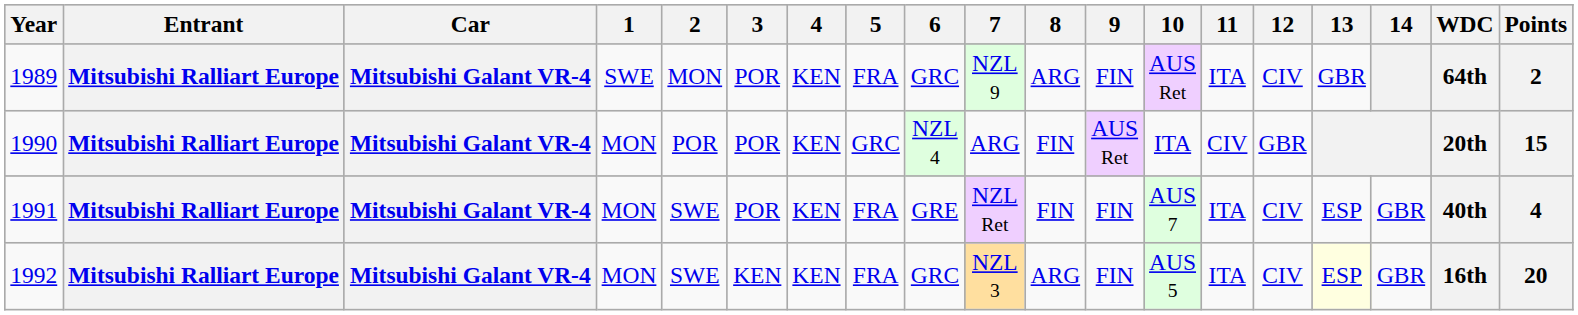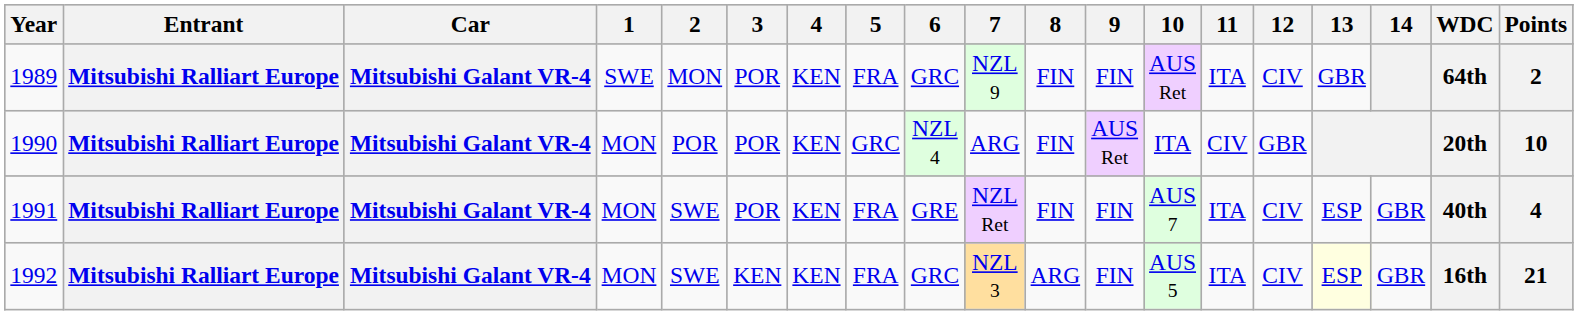 <table class="wikitable" style="text-align:center; font-size:90%">
 <tr>
 <th>Year</th>
 <th>Entrant</th>
 <th>Car</th>
 <th>1</th>
 <th>2</th>
 <th>3</th>
 <th>4</th>
 <th>5</th>
 <th>6</th>
 <th>7</th>
 <th>8</th>
 <th>9</th>
 <th>10</th>
 <th>11</th>
 <th>12</th>
 <th>13</th>
 <th>14</th>
 <th>WDC</th>
 <th>Points</th>
 </tr>
 <tr>
 <td><a href='#'>1989</a></td>
 <th><a href='#'>Mitsubishi Ralliart Europe</a></th>
 <th><a href='#'>Mitsubishi Galant VR-4</a></th>
 <td><a href='#'>SWE</a></td>
 <td><a href='#'>MON</a></td>
 <td><a href='#'>POR</a></td>
 <td><a href='#'>KEN</a></td>
 <td><a href='#'>FRA</a></td>
 <td><a href='#'>GRC</a></td>
 <td style=background:#dfffdf><a href='#'>NZL</a><br><small>9</small></td>
-<td><a href='#'>ARG</a></td>
+<td><a href='#'>FIN</a></td>
 <td><a href='#'>FIN</a></td>
 <td style=background:#efcfff><a href='#'>AUS</a><br><small>Ret</small></td>
 <td><a href='#'>ITA</a></td>
 <td><a href='#'>CIV</a></td>
 <td><a href='#'>GBR</a></td>
 <th></th>
 <th>64th</th>
 <th>2</th>
 </tr>
 <tr>
 <td><a href='#'>1990</a></td>
 <th><a href='#'>Mitsubishi Ralliart Europe</a></th>
 <th><a href='#'>Mitsubishi Galant VR-4</a></th>
 <td><a href='#'>MON</a></td>
 <td><a href='#'>POR</a></td>
 <td><a href='#'>POR</a></td>
 <td><a href='#'>KEN</a></td>
 <td><a href='#'>GRC</a></td>
 <td style=background:#dfffdf><a href='#'>NZL</a><br><small>4</small></td>
 <td><a href='#'>ARG</a></td>
 <td><a href='#'>FIN</a></td>
 <td style=background:#efcfff><a href='#'>AUS</a><br><small>Ret</small></td>
 <td><a href='#'>ITA</a></td>
 <td><a href='#'>CIV</a></td>
 <td><a href='#'>GBR</a></td>
 <th colspan=2></th>
 <th>20th</th>
-<th>15</th>
+<th>10</th>
 </tr>
 <tr>
 <td><a href='#'>1991</a></td>
 <th><a href='#'>Mitsubishi Ralliart Europe</a></th>
 <th><a href='#'>Mitsubishi Galant VR-4</a></th>
 <td><a href='#'>MON</a></td>
 <td><a href='#'>SWE</a></td>
 <td><a href='#'>POR</a></td>
 <td><a href='#'>KEN</a></td>
 <td><a href='#'>FRA</a></td>
 <td><a href='#'>GRE</a></td>
 <td style=background:#efcfff><a href='#'>NZL</a><br><small>Ret</small></td>
 <td><a href='#'>FIN</a></td>
 <td><a href='#'>FIN</a></td>
 <td style=background:#dfffdf><a href='#'>AUS</a><br><small>7</small></td>
 <td><a href='#'>ITA</a></td>
 <td><a href='#'>CIV</a></td>
 <td><a href='#'>ESP</a></td>
 <td><a href='#'>GBR</a></td>
 <th>40th</th>
 <th>4</th>
 </tr>
 <tr>
 <td><a href='#'>1992</a></td>
 <th><a href='#'>Mitsubishi Ralliart Europe</a></th>
 <th><a href='#'>Mitsubishi Galant VR-4</a></th>
 <td><a href='#'>MON</a></td>
 <td><a href='#'>SWE</a></td>
 <td><a href='#'>KEN</a></td>
 <td><a href='#'>KEN</a></td>
 <td><a href='#'>FRA</a></td>
 <td><a href='#'>GRC</a></td>
 <td style=background:#ffdf9f><a href='#'>NZL</a><br><small>3</small></td>
 <td><a href='#'>ARG</a></td>
 <td><a href='#'>FIN</a></td>
 <td style=background:#dfffdf><a href='#'>AUS</a><br><small>5</small></td>
 <td><a href='#'>ITA</a></td>
 <td><a href='#'>CIV</a></td>
 <td style="background: lightyellow;"><a href='#'>ESP</a></td>
 <td><a href='#'>GBR</a></td>
 <th>16th</th>
-<th>20</th>
+<th>21</th>
 </tr>
 </table>
